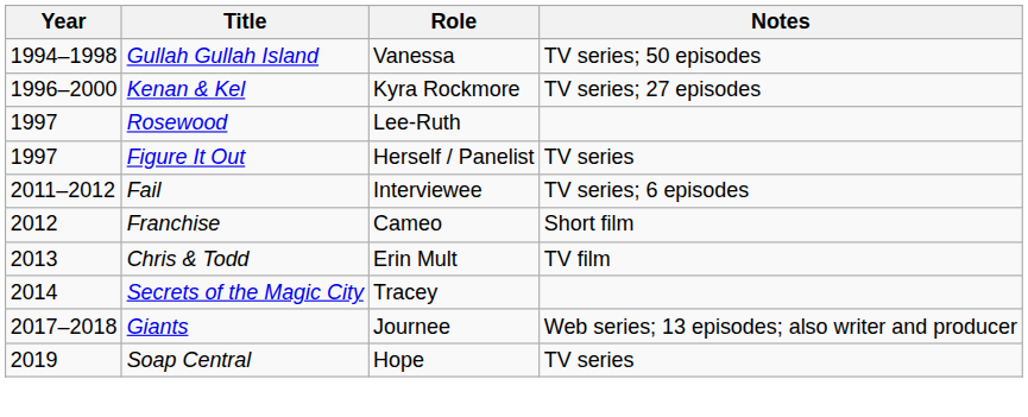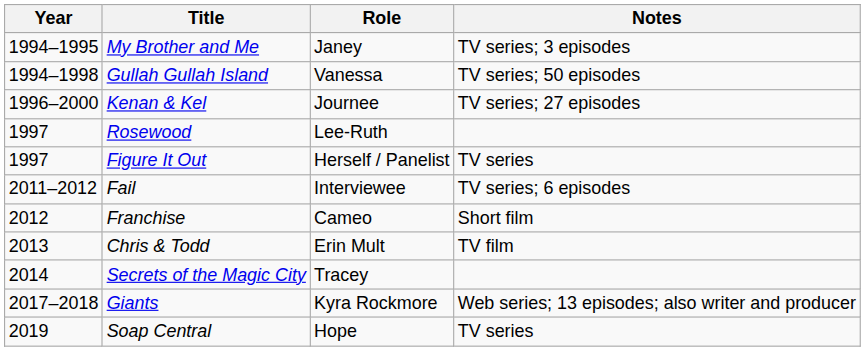 <table class="wikitable">
 <tr>
 <th>Year</th>
 <th>Title</th>
 <th>Role</th>
 <th>Notes</th>
+</tr>
+<tr>
+<td>1994–1995</td>
+<td><em><a href='#'>My Brother and Me</a></em></td>
+<td>Janey</td>
+<td>TV series; 3 episodes</td>
 </tr>
 <tr>
 <td>1994–1998</td>
 <td><em><a href='#'>Gullah Gullah Island</a></em></td>
 <td>Vanessa</td>
 <td>TV series; 50 episodes</td>
 </tr>
 <tr>
 <td>1996–2000</td>
 <td><em><a href='#'>Kenan & Kel</a></em></td>
-<td>Kyra Rockmore</td>
+<td>Journee</td>
 <td>TV series; 27 episodes</td>
 </tr>
 <tr>
 <td>1997</td>
 <td><em><a href='#'>Rosewood</a></em></td>
 <td>Lee-Ruth</td>
 <td></td>
 </tr>
 <tr>
 <td>1997</td>
 <td><em><a href='#'>Figure It Out</a></em></td>
 <td>Herself / Panelist</td>
 <td>TV series</td>
 </tr>
 <tr>
 <td>2011–2012</td>
 <td><em>Fail</em></td>
 <td>Interviewee</td>
 <td>TV series; 6 episodes</td>
 </tr>
 <tr>
 <td>2012</td>
 <td><em>Franchise</em></td>
 <td>Cameo</td>
 <td>Short film</td>
 </tr>
 <tr>
 <td>2013</td>
 <td><em>Chris & Todd</em></td>
 <td>Erin Mult</td>
 <td>TV film</td>
 </tr>
 <tr>
 <td>2014</td>
 <td><em><a href='#'>Secrets of the Magic City</a></em></td>
 <td>Tracey</td>
 <td></td>
 </tr>
 <tr>
 <td>2017–2018</td>
 <td><em><a href='#'>Giants</a></em></td>
-<td>Journee</td>
+<td>Kyra Rockmore</td>
 <td>Web series; 13 episodes; also writer and producer</td>
 </tr>
 <tr>
 <td>2019</td>
 <td><em>Soap Central</em></td>
 <td>Hope</td>
 <td>TV series</td>
 </tr>
 </table>
